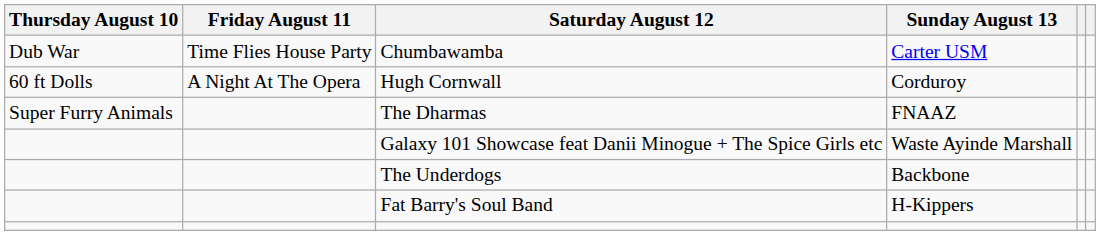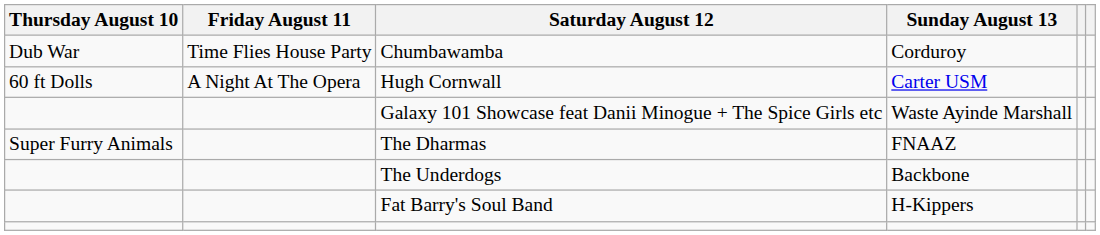 <table class="wikitable">
 <tr>
 <th>Thursday August 10</th>
 <th>Friday August 11</th>
 <th>Saturday August 12</th>
 <th>Sunday August 13</th>
 <th></th>
 <th></th>
 </tr>
 <tr>
 <td>Dub War</td>
 <td>Time Flies House Party</td>
 <td>Chumbawamba</td>
-<td><a href='#'>Carter USM</a></td>
+<td>Corduroy</td>
 <td></td>
 <td></td>
 </tr>
 <tr>
 <td>60 ft Dolls</td>
 <td>A Night At The Opera</td>
 <td>Hugh Cornwall</td>
-<td>Corduroy</td>
+<td><a href='#'>Carter USM</a></td>
+<td></td>
+<td></td>
+</tr>
+<tr>
+<td></td>
+<td></td>
+<td>Galaxy 101 Showcase feat Danii Minogue + The Spice Girls etc</td>
+<td>Waste Ayinde Marshall</td>
 <td></td>
 <td></td>
 </tr>
 <tr>
 <td>Super Furry Animals</td>
 <td></td>
 <td>The Dharmas</td>
 <td>FNAAZ</td>
-<td></td>
-<td></td>
-</tr>
-<tr>
-<td></td>
-<td></td>
-<td>Galaxy 101 Showcase feat Danii Minogue + The Spice Girls etc</td>
-<td>Waste Ayinde Marshall</td>
 <td></td>
 <td></td>
 </tr>
 <tr>
 <td></td>
 <td></td>
 <td>The Underdogs</td>
 <td>Backbone</td>
 <td></td>
 <td></td>
 </tr>
 <tr>
 <td></td>
 <td></td>
 <td>Fat Barry's Soul Band</td>
 <td>H-Kippers</td>
 <td></td>
 <td></td>
 </tr>
 <tr>
 <td></td>
 <td></td>
 <td></td>
 <td></td>
 <td></td>
 <td></td>
 </tr>
 </table>
